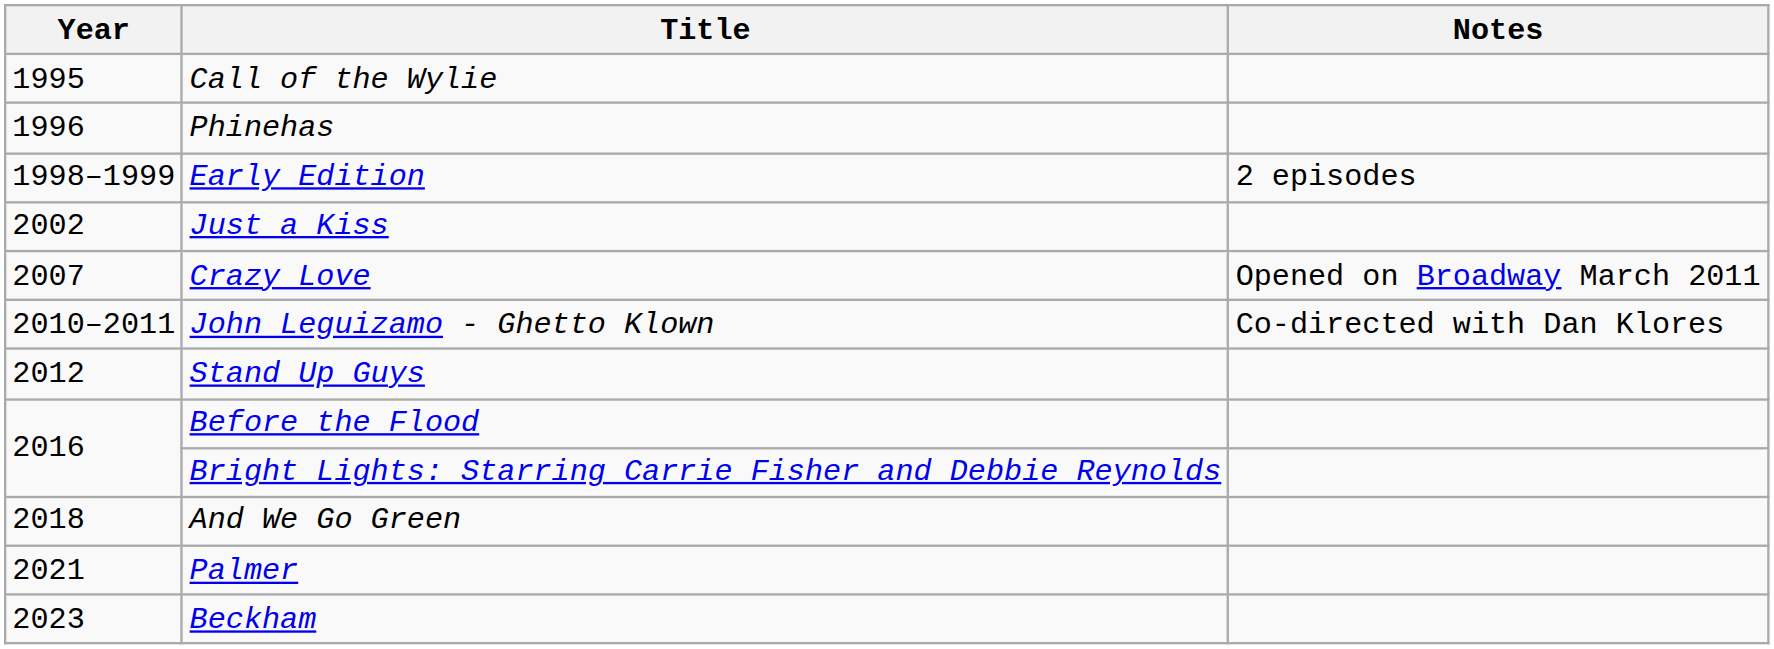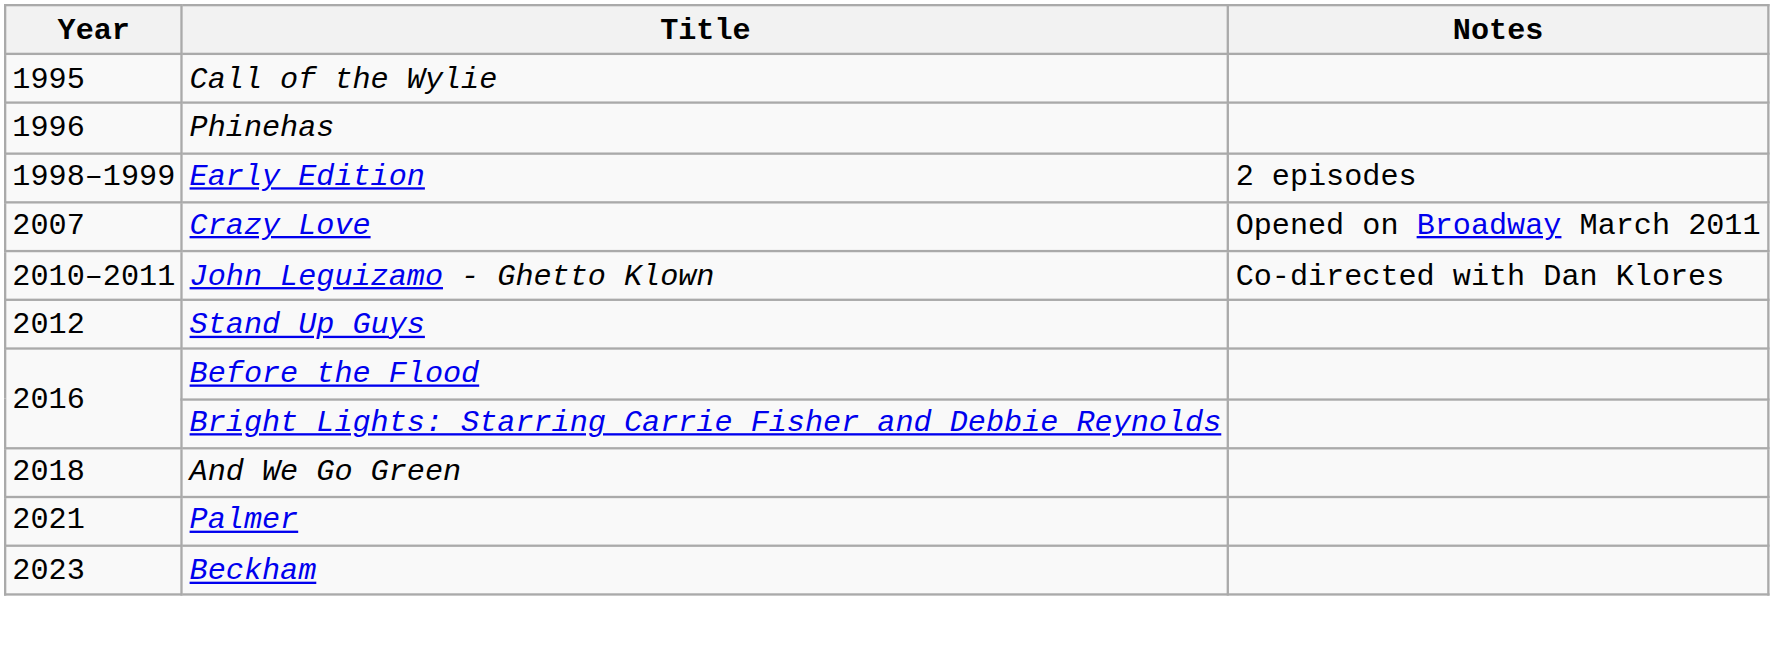 <table class="wikitable sortable">
 <tr>
 <th>Year</th>
 <th>Title</th>
 <th class="unsortable">Notes</th>
 </tr>
 <tr>
 <td>1995</td>
 <td><em>Call of the Wylie</em></td>
 <td></td>
 </tr>
 <tr>
 <td>1996</td>
 <td><em>Phinehas</em></td>
 <td></td>
 </tr>
 <tr>
 <td>1998–1999</td>
 <td><em><a href='#'>Early Edition</a></em></td>
 <td>2 episodes</td>
-</tr>
-<tr>
-<td>2002</td>
-<td><em><a href='#'>Just a Kiss</a></em></td>
-<td></td>
 </tr>
 <tr>
 <td>2007</td>
 <td><em><a href='#'>Crazy Love</a></em></td>
 <td>Opened on <a href='#'>Broadway</a> March 2011</td>
 </tr>
 <tr>
 <td>2010–2011</td>
 <td><em><a href='#'>John Leguizamo</a> - Ghetto Klown</em></td>
 <td>Co-directed with Dan Klores</td>
 </tr>
 <tr>
 <td>2012</td>
 <td><em><a href='#'>Stand Up Guys</a></em></td>
 <td></td>
 </tr>
 <tr>
 <td rowspan="2">2016</td>
 <td><em><a href='#'>Before the Flood</a></em></td>
 <td></td>
 </tr>
 <tr>
 <td><em><a href='#'>Bright Lights: Starring Carrie Fisher and Debbie Reynolds</a></em></td>
 <td></td>
 </tr>
 <tr>
 <td>2018</td>
 <td><em>And We Go Green</em></td>
 <td></td>
 </tr>
 <tr>
 <td>2021</td>
 <td><em><a href='#'>Palmer</a></em></td>
 <td></td>
 </tr>
 <tr>
 <td>2023</td>
 <td><em><a href='#'>Beckham</a></em></td>
 <td></td>
 </tr>
 </table>
